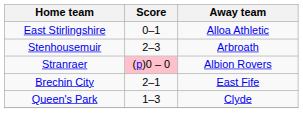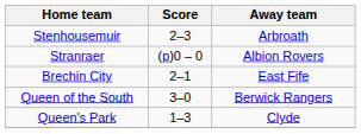 <table class="wikitable" style="text-align: center">
 <tr>
 <th width=170>Home team</th>
 <th width=70>Score</th>
 <th width=170>Away team</th>
-</tr>
-<tr>
-<td><a href='#'>East Stirlingshire</a></td>
-<td>0–1</td>
-<td><a href='#'>Alloa Athletic</a></td>
 </tr>
 <tr>
 <td><a href='#'>Stenhousemuir</a></td>
 <td>2–3</td>
 <td><a href='#'>Arbroath</a></td>
 </tr>
 <tr>
 <td><a href='#'>Stranraer</a></td>
-<td style="background: pink;">(<a href='#'>p</a>)0 – 0</td>
+<td>(<a href='#'>p</a>)0 – 0</td>
 <td><a href='#'>Albion Rovers</a></td>
 </tr>
 <tr>
 <td><a href='#'>Brechin City</a></td>
 <td>2–1</td>
 <td><a href='#'>East Fife</a></td>
+</tr>
+<tr>
+<td><a href='#'>Queen of the South</a></td>
+<td>3–0</td>
+<td><a href='#'>Berwick Rangers</a></td>
 </tr>
 <tr>
 <td><a href='#'>Queen's Park</a></td>
 <td>1–3</td>
 <td><a href='#'>Clyde</a></td>
 </tr>
 <tr>
 </tr>
 </table>
